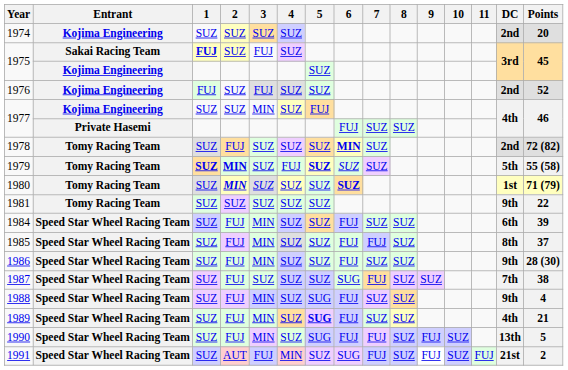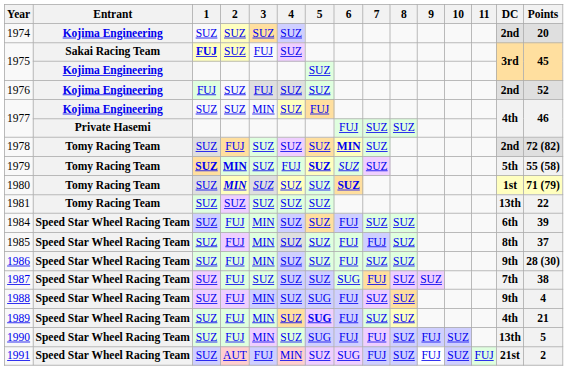 <table class="wikitable" style="text-align:center; font-size:90%">
 <tr>
 <th>Year</th>
 <th>Entrant</th>
 <th>1</th>
 <th>2</th>
 <th>3</th>
 <th>4</th>
 <th>5</th>
 <th>6</th>
 <th>7</th>
 <th>8</th>
 <th>9</th>
 <th>10</th>
 <th>11</th>
 <th>DC</th>
 <th>Points</th>
 </tr>
 <tr>
 <td>1974</td>
 <th><a href='#'>Kojima Engineering</a></th>
 <td><a href='#'>SUZ</a></td>
 <td style="background:#FFFFBF;"><a href='#'>SUZ</a><br></td>
 <td style="background:#FFDF9F;"><a href='#'>SUZ</a><br></td>
 <td style="background:#CFCFFF;"><a href='#'>SUZ</a><br></td>
 <td></td>
 <td></td>
 <td></td>
 <td></td>
 <td></td>
 <td></td>
 <td></td>
 <th style="background:#DFDFDF;">2nd</th>
 <th style="background:#DFDFDF;">20</th>
 </tr>
 <tr>
 <td rowspan="2">1975</td>
 <th>Sakai Racing Team</th>
 <td style="background:#FFFFBF;"><strong><a href='#'>FUJ</a></strong><br></td>
 <td style="background:#FFFFBF;"><a href='#'>SUZ</a><br></td>
 <td><a href='#'>FUJ</a></td>
 <td style="background:#EFCFFF;"><a href='#'>SUZ</a><br></td>
 <td></td>
 <td></td>
 <td></td>
 <td></td>
 <td></td>
 <td></td>
 <td></td>
 <th rowspan="2" style="background:#FFDF9F;">3rd</th>
 <th rowspan="2" style="background:#FFDF9F;">45</th>
 </tr>
 <tr>
 <th><a href='#'>Kojima Engineering</a></th>
 <td></td>
 <td></td>
 <td></td>
 <td></td>
 <td style="background:#DFFFDF;"><a href='#'>SUZ</a><br></td>
 <td></td>
 <td></td>
 <td></td>
 <td></td>
 <td></td>
 <td></td>
 </tr>
 <tr>
 <td>1976</td>
 <th><a href='#'>Kojima Engineering</a></th>
 <td style="background:#DFFFDF;"><a href='#'>FUJ</a><br></td>
 <td><a href='#'>SUZ</a></td>
 <td style="background:#DFDFDF;"><a href='#'>FUJ</a><br></td>
 <td style="background:#DFDFDF;"><a href='#'>SUZ</a><br></td>
 <td style="background:#DFFFDF;"><a href='#'>SUZ</a><br></td>
 <td></td>
 <td></td>
 <td></td>
 <td></td>
 <td></td>
 <td></td>
 <th style="background:#DFDFDF;">2nd</th>
 <th style="background:#DFDFDF;">52</th>
 </tr>
 <tr>
 <td rowspan="2">1977</td>
 <th><a href='#'>Kojima Engineering</a></th>
 <td><a href='#'>SUZ</a></td>
 <td><a href='#'>SUZ</a></td>
 <td><a href='#'>MIN</a></td>
 <td style="background:#FFFFBF;"><a href='#'>SUZ</a><br></td>
 <td style="background:#FFDF9F;"><a href='#'>FUJ</a><br></td>
 <td></td>
 <td></td>
 <td></td>
 <td></td>
 <td></td>
 <td></td>
 <th rowspan="2">4th</th>
 <th rowspan="2">46</th>
 </tr>
 <tr>
 <th>Private Hasemi</th>
 <td></td>
 <td></td>
 <td></td>
 <td></td>
 <td></td>
 <td style="background:#DFFFDF;"><a href='#'>FUJ</a><br></td>
 <td style="background:#DFFFDF;"><a href='#'>SUZ</a><br></td>
 <td style="background:#DFFFDF;"><a href='#'>SUZ</a><br></td>
 <td></td>
 <td></td>
 <td></td>
 </tr>
 <tr>
 <td>1978</td>
 <th>Tomy Racing Team</th>
 <td style="background:#DFDFDF;"><a href='#'>SUZ</a><br></td>
 <td style="background:#FFDF9F;"><a href='#'>FUJ</a><br></td>
 <td style="background:#DFFFDF;"><a href='#'>SUZ</a><br></td>
 <td style="background:#EFCFFF;"><a href='#'>SUZ</a><br></td>
 <td style="background:#FFDF9F;"><a href='#'>SUZ</a><br></td>
 <td style="background:#FFFFBF;"><strong><a href='#'>MIN</a></strong><br></td>
 <td style="background:#DFFFDF;"><a href='#'>SUZ</a><br></td>
 <td></td>
 <td></td>
 <td></td>
 <td></td>
 <th style="background:#DFDFDF;">2nd</th>
 <th style="background:#DFDFDF;">72 (82)</th>
 </tr>
 <tr>
 <td>1979</td>
 <th>Tomy Racing Team</th>
 <td style="background:#FFDF9F;"><strong><a href='#'>SUZ</a></strong><br></td>
 <td style="background:#DFFFDF;"><strong><a href='#'>MIN</a></strong><br></td>
 <td style="background:#DFFFDF;"><a href='#'>SUZ</a><br></td>
 <td style="background:#DFFFDF;"><a href='#'>FUJ</a><br></td>
 <td style="background:#FFFFBF;"><strong><a href='#'>SUZ</a></strong><br></td>
 <td style="background:#DFFFDF;"><em><a href='#'>SUZ</a></em><br></td>
 <td style="background:#EFCFFF;"><a href='#'>SUZ</a><br></td>
 <td></td>
 <td></td>
 <td></td>
 <td></td>
 <th>5th</th>
 <th>55 (58)</th>
 </tr>
 <tr>
 <td>1980</td>
 <th>Tomy Racing Team</th>
 <td style="background:#DFDFDF;"><a href='#'>SUZ</a><br></td>
 <td style="background:#FFFFBF;"><strong><em><a href='#'>MIN</a></em></strong><br></td>
 <td style="background:#DFDFDF;"><em><a href='#'>SUZ</a></em><br></td>
 <td style="background:#FFFFBF;"><a href='#'>SUZ</a><br></td>
 <td style="background:#DFFFDF;"><a href='#'>SUZ</a><br></td>
 <td style="background:#FFDF9F;"><strong><a href='#'>SUZ</a></strong><br></td>
 <td></td>
 <td></td>
 <td></td>
 <td></td>
 <td></td>
 <th style="background:#FFFFBF;">1st</th>
 <th style="background:#FFFFBF;">71 (79)</th>
 </tr>
 <tr>
 <td>1981</td>
 <th>Tomy Racing Team</th>
 <td style="background:#DFFFDF;"><a href='#'>SUZ</a><br></td>
 <td style="background:#EFCFFF;"><a href='#'>SUZ</a><br></td>
 <td style="background:#DFFFDF;"><a href='#'>SUZ</a><br></td>
 <td style="background:#DFFFDF;"><a href='#'>SUZ</a><br></td>
 <td style="background:#DFFFDF;"><a href='#'>SUZ</a><br></td>
 <td></td>
 <td></td>
 <td></td>
 <td></td>
 <td></td>
 <td></td>
-<th>9th</th>
+<th>13th</th>
 <th>22</th>
 </tr>
 <tr>
 <td>1984</td>
 <th>Speed Star Wheel Racing Team</th>
 <td style="background:#CFCFFF;"><a href='#'>SUZ</a><br></td>
 <td style="background:#DFFFDF;"><a href='#'>FUJ</a><br></td>
 <td style="background:#DFFFDF;"><a href='#'>MIN</a><br></td>
 <td style="background:#CFCFFF;"><a href='#'>SUZ</a><br></td>
 <td style="background:#FFDF9F;"><a href='#'>SUZ</a><br></td>
 <td style="background:#CFCFFF;"><a href='#'>FUJ</a><br></td>
 <td style="background:#DFFFDF;"><a href='#'>SUZ</a><br></td>
 <td style="background:#DFFFDF;"><a href='#'>SUZ</a><br></td>
 <td></td>
 <td></td>
 <td></td>
 <th>6th</th>
 <th>39</th>
 </tr>
 <tr>
 <td>1985</td>
 <th>Speed Star Wheel Racing Team</th>
 <td style="background:#DFFFDF;"><a href='#'>SUZ</a><br></td>
 <td style="background:#EFCFFF;"><a href='#'>FUJ</a><br></td>
 <td style="background:#DFFFDF;"><a href='#'>MIN</a><br></td>
 <td style="background:#DFDFDF;"><a href='#'>SUZ</a><br></td>
 <td style="background:#DFFFDF;"><a href='#'>SUZ</a><br></td>
 <td style="background:#DFFFDF;"><a href='#'>FUJ</a><br></td>
 <td style="background:#CFCFFF;"><a href='#'>FUJ</a><br></td>
 <td style="background:#DFFFDF;"><a href='#'>SUZ</a><br></td>
 <td></td>
 <td></td>
 <td></td>
 <th>8th</th>
 <th>37</th>
 </tr>
 <tr>
 <td><a href='#'>1986</a></td>
 <th>Speed Star Wheel Racing Team</th>
 <td style="background:#DFFFDF;"><a href='#'>SUZ</a><br></td>
 <td style="background:#DFFFDF;"><a href='#'>FUJ</a><br></td>
 <td style="background:#DFFFDF;"><a href='#'>MIN</a><br></td>
 <td style="background:#CFCFFF;"><a href='#'>SUZ</a><br></td>
 <td style="background:#DFFFDF;"><a href='#'>SUZ</a><br></td>
 <td style="background:#DFFFDF;"><a href='#'>FUJ</a><br></td>
 <td style="background:#DFFFDF;"><a href='#'>SUZ</a><br></td>
 <td style="background:#DFFFDF;"><a href='#'>SUZ</a><br></td>
 <td></td>
 <td></td>
 <td></td>
 <th>9th</th>
 <th>28 (30)</th>
 </tr>
 <tr>
 <td><a href='#'>1987</a></td>
 <th>Speed Star Wheel Racing Team</th>
 <td style="background:#EFCFFF;"><a href='#'>SUZ</a><br></td>
 <td style="background:#DFFFDF;"><a href='#'>FUJ</a><br></td>
 <td style="background:#DFFFDF;"><a href='#'>SUZ</a><br></td>
 <td style="background:#CFCFFF;"><a href='#'>SUZ</a><br></td>
 <td style="background:#CFCFFF;"><a href='#'>SUZ</a><br></td>
 <td style="background:#DFFFDF;"><a href='#'>SUG</a><br></td>
 <td style="background:#FFDF9F;"><a href='#'>FUJ</a><br></td>
 <td style="background:#EFCFFF;"><a href='#'>SUZ</a><br></td>
 <td style="background:#EFCFFF;"><a href='#'>SUZ</a><br></td>
 <td></td>
 <td></td>
 <th>7th</th>
 <th>38</th>
 </tr>
 <tr>
 <td><a href='#'>1988</a></td>
 <th>Speed Star Wheel Racing Team</th>
 <td style="background:#EFCFFF;"><a href='#'>SUZ</a><br></td>
 <td style="background:#EFCFFF;"><a href='#'>FUJ</a><br></td>
 <td style="background:#CFCFFF;"><a href='#'>MIN</a><br></td>
 <td style="background:#CFCFFF;"><a href='#'>SUZ</a><br></td>
 <td style="background:#CFCFFF;"><a href='#'>SUG</a><br></td>
 <td style="background:#CFCFFF;"><a href='#'>FUJ</a><br></td>
 <td style="background:#EFCFFF;"><a href='#'>SUZ</a><br></td>
 <td style="background:#FFDF9F;"><a href='#'>SUZ</a><br></td>
 <td></td>
 <td></td>
 <td></td>
 <th>9th</th>
 <th>4</th>
 </tr>
 <tr>
 <td><a href='#'>1989</a></td>
 <th>Speed Star Wheel Racing Team</th>
 <td style="background:#DFFFDF;"><a href='#'>SUZ</a><br></td>
 <td style="background:#DFFFDF;"><a href='#'>FUJ</a><br></td>
 <td style="background:#DFFFDF;"><a href='#'>MIN</a><br></td>
 <td style="background:#FFDF9F;"><a href='#'>SUZ</a><br></td>
 <td style="background:#EFCFFF;"><strong><a href='#'>SUG</a></strong><br></td>
 <td style="background:#CFCFFF;"><a href='#'>FUJ</a><br></td>
 <td style="background:#DFFFDF;"><a href='#'>SUZ</a><br></td>
 <td style="background:#FFFFBF;"><a href='#'>SUZ</a><br></td>
 <td></td>
 <td></td>
 <td></td>
 <th>4th</th>
 <th>21</th>
 </tr>
 <tr>
 <td><a href='#'>1990</a></td>
 <th>Speed Star Wheel Racing Team</th>
 <td style="background:#DFFFDF;"><a href='#'>SUZ</a><br></td>
 <td style="background:#DFFFDF;"><a href='#'>FUJ</a><br></td>
 <td style="background:#EFCFFF;"><a href='#'>MIN</a><br></td>
 <td style="background:#DFFFDF;"><a href='#'>SUZ</a><br></td>
 <td style="background:#CFCFFF;"><a href='#'>SUG</a><br></td>
 <td style="background:#CFCFFF;"><a href='#'>FUJ</a><br></td>
 <td style="background:#EFCFFF;"><a href='#'>FUJ</a><br></td>
 <td style="background:#CFCFFF;"><a href='#'>SUZ</a><br></td>
 <td style="background:#CFCFFF;"><a href='#'>FUJ</a><br></td>
 <td style="background:#CFCFFF;"><a href='#'>SUZ</a><br></td>
 <td></td>
 <th>13th</th>
 <th>5</th>
 </tr>
 <tr>
 <td><a href='#'>1991</a></td>
 <th>Speed Star Wheel Racing Team</th>
 <td style="background:#CFCFFF;"><a href='#'>SUZ</a><br></td>
 <td style="background:#FFCFCF;"><a href='#'>AUT</a><br></td>
 <td style="background:#CFCFFF;"><a href='#'>FUJ</a><br></td>
 <td style="background:#FFCFCF;"><a href='#'>MIN</a><br></td>
 <td style="background:#EFCFFF;"><a href='#'>SUZ</a><br></td>
 <td style="background:#EFCFFF;"><a href='#'>SUG</a><br></td>
 <td style="background:#CFCFFF;"><a href='#'>FUJ</a><br></td>
 <td style="background:#CFCFFF;"><a href='#'>SUZ</a><br></td>
 <td style="background:#FFFFFF;"><a href='#'>FUJ</a><br></td>
 <td style="background:#CFCFFF;"><a href='#'>SUZ</a><br></td>
 <td style="background:#DFFFDF;"><a href='#'>FUJ</a><br></td>
 <th>21st</th>
 <th>2</th>
 </tr>
 </table>
